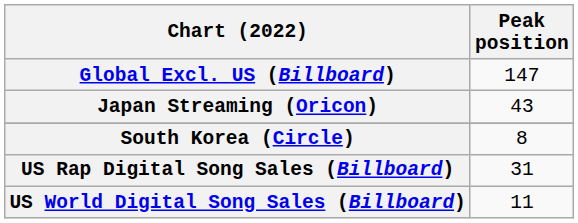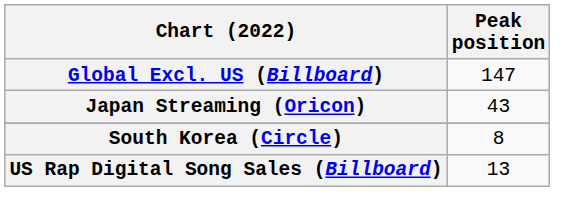 <table class="wikitable sortable plainrowheaders" style="text-align:center">
 <tr>
 <th scope="col">Chart (2022)</th>
 <th scope="col">Peak<br>position</th>
 </tr>
 <tr>
 <th scope="row"><a href='#'>Global Excl. US</a> (<em><a href='#'>Billboard</a></em>)</th>
 <td>147</td>
 </tr>
 <tr>
 <th scope="row">Japan Streaming (<a href='#'>Oricon</a>)</th>
 <td>43</td>
 </tr>
 <tr>
 </tr>
 <tr>
 <th scope="row">South Korea (<a href='#'>Circle</a>)</th>
 <td>8</td>
 </tr>
 <tr>
 <th scope="row">US Rap Digital Song Sales (<em><a href='#'>Billboard</a></em>)</th>
-<td>31</td>
-</tr>
-<tr>
-<th scope="row">US <a href='#'>World Digital Song Sales</a> (<em><a href='#'>Billboard</a></em>)</th>
-<td>11</td>
+<td>13</td>
 </tr>
 </table>
